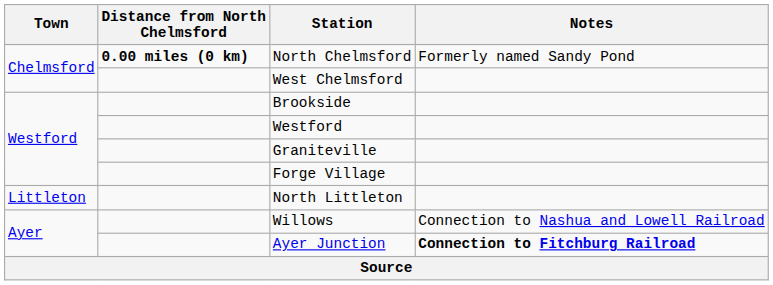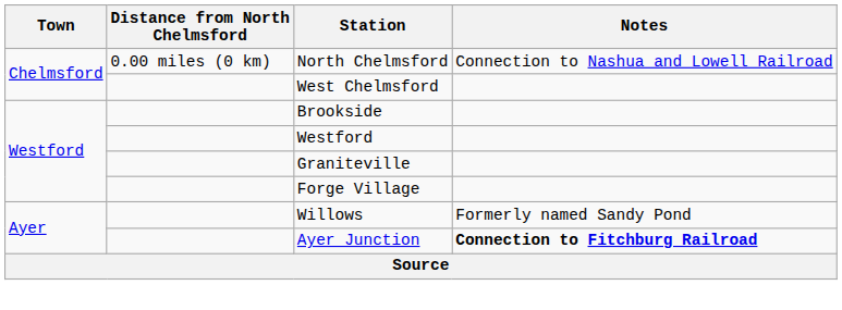 <table class="wikitable mw-collapsible">
 <tr>
 <th>Town</th>
 <th>Distance from North<br>Chelmsford</th>
 <th>Station</th>
 <th>Notes</th>
 </tr>
 <tr>
 <td rowspan="2"><a href='#'>Chelmsford</a></td>
-<td><strong>0.00 miles (0 km)</strong></td>
+<td>0.00 miles (0 km)</td>
 <td>North Chelmsford</td>
-<td>Formerly named Sandy Pond</td>
+<td>Connection to <a href='#'>Nashua and Lowell Railroad</a></td>
 </tr>
 <tr>
 <td></td>
 <td>West Chelmsford</td>
 <td></td>
 </tr>
 <tr>
 <td rowspan="4"><a href='#'>Westford</a></td>
 <td></td>
 <td>Brookside</td>
 <td></td>
 </tr>
 <tr>
 <td></td>
 <td>Westford</td>
 <td></td>
 </tr>
 <tr>
 <td></td>
 <td>Graniteville</td>
 <td></td>
 </tr>
 <tr>
 <td></td>
 <td>Forge Village</td>
 <td></td>
 </tr>
 <tr>
-<td><a href='#'>Littleton</a></td>
-<td></td>
-<td>North Littleton</td>
-<td></td>
-</tr>
-<tr>
 <td rowspan="2"><a href='#'>Ayer</a></td>
 <td></td>
 <td>Willows</td>
-<td>Connection to <a href='#'>Nashua and Lowell Railroad</a></td>
+<td>Formerly named Sandy Pond</td>
 </tr>
 <tr>
 <td></td>
 <td><a href='#'>Ayer Junction</a></td>
 <td><strong>Connection to <a href='#'>Fitchburg Railroad</a></strong></td>
 </tr>
 <tr>
 <th colspan="4">Source</th>
 </tr>
 </table>
